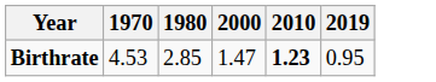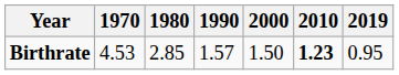 <table class="wikitable">
 <tr>
 <th>Year</th>
 <th>1970</th>
 <th>1980</th>
+<th>1990</th>
 <th>2000</th>
 <th>2010</th>
 <th>2019</th>
 </tr>
 <tr>
 <td><strong>Birthrate</strong></td>
 <td>4.53</td>
 <td>2.85</td>
-<td>1.47</td>
+<td>1.57</td>
+<td>1.50</td>
 <td><strong>1.23</strong></td>
 <td>0.95</td>
 </tr>
 </table>
